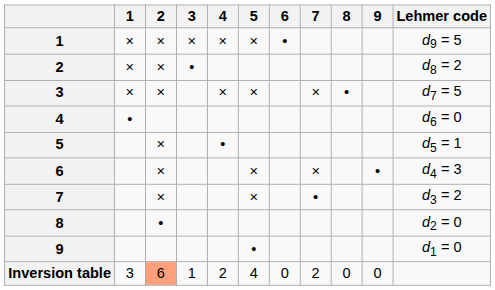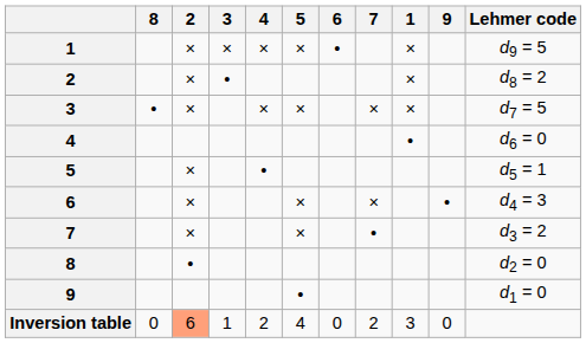 <table class="wikitable" style="float:right; text-align:center; margin: 1em">
 <tr>
 <th></th>
-<th style="width:20pt;">1</th>
+<th style="width:20pt;">8</th>
 <th style="width:20pt;">2</th>
 <th style="width:20pt;">3</th>
 <th style="width:20pt;">4</th>
 <th style="width:20pt;">5</th>
 <th style="width:20pt;">6</th>
 <th style="width:20pt;">7</th>
-<th style="width:20pt;">8</th>
+<th style="width:20pt;">1</th>
 <th style="width:20pt;">9</th>
 <th>Lehmer code</th>
 </tr>
 <tr>
 <th>1</th>
-<td>×</td>
+<td></td>
 <td>×</td>
 <td>×</td>
 <td>×</td>
 <td>×</td>
 <td>•</td>
 <td></td>
-<td></td>
+<td>×</td>
 <td></td>
 <td><em>d</em><sub>9</sub> = 5</td>
 </tr>
 <tr>
 <th>2</th>
-<td>×</td>
+<td></td>
 <td>×</td>
 <td>•</td>
 <td></td>
 <td></td>
 <td></td>
 <td></td>
-<td></td>
+<td>×</td>
 <td></td>
 <td><em>d</em><sub>8</sub> = 2</td>
 </tr>
 <tr>
 <th>3</th>
+<td>•</td>
+<td>×</td>
+<td></td>
 <td>×</td>
 <td>×</td>
 <td></td>
 <td>×</td>
 <td>×</td>
 <td></td>
-<td>×</td>
-<td>•</td>
-<td></td>
 <td><em>d</em><sub>7</sub> = 5</td>
 </tr>
 <tr>
 <th>4</th>
-<td>•</td>
 <td></td>
 <td></td>
 <td></td>
 <td></td>
 <td></td>
 <td></td>
 <td></td>
+<td>•</td>
 <td></td>
 <td><em>d</em><sub>6</sub> = 0</td>
 </tr>
 <tr>
 <th>5</th>
 <td></td>
 <td>×</td>
 <td></td>
 <td>•</td>
 <td></td>
 <td></td>
 <td></td>
 <td></td>
 <td></td>
 <td><em>d</em><sub>5</sub> = 1</td>
 </tr>
 <tr>
 <th>6</th>
 <td></td>
 <td>×</td>
 <td></td>
 <td></td>
 <td>×</td>
 <td></td>
 <td>×</td>
 <td></td>
 <td>•</td>
 <td><em>d</em><sub>4</sub> = 3</td>
 </tr>
 <tr>
 <th>7</th>
 <td></td>
 <td>×</td>
 <td></td>
 <td></td>
 <td>×</td>
 <td></td>
 <td>•</td>
 <td></td>
 <td></td>
 <td><em>d</em><sub>3</sub> = 2</td>
 </tr>
 <tr>
 <th>8</th>
 <td></td>
 <td>•</td>
 <td></td>
 <td></td>
 <td></td>
 <td></td>
 <td></td>
 <td></td>
 <td></td>
 <td><em>d</em><sub>2</sub> = 0</td>
 </tr>
 <tr>
 <th>9</th>
 <td></td>
 <td></td>
 <td></td>
 <td></td>
 <td>•</td>
 <td></td>
 <td></td>
 <td></td>
 <td></td>
 <td><em>d</em><sub>1</sub> = 0</td>
 </tr>
 <tr>
 <th>Inversion table</th>
-<td>3</td>
+<td>0</td>
 <td style="background: lightsalmon;">6</td>
 <td>1</td>
 <td>2</td>
 <td>4</td>
 <td>0</td>
 <td>2</td>
-<td>0</td>
+<td>3</td>
 <td>0</td>
 <td></td>
 </tr>
 </table>
